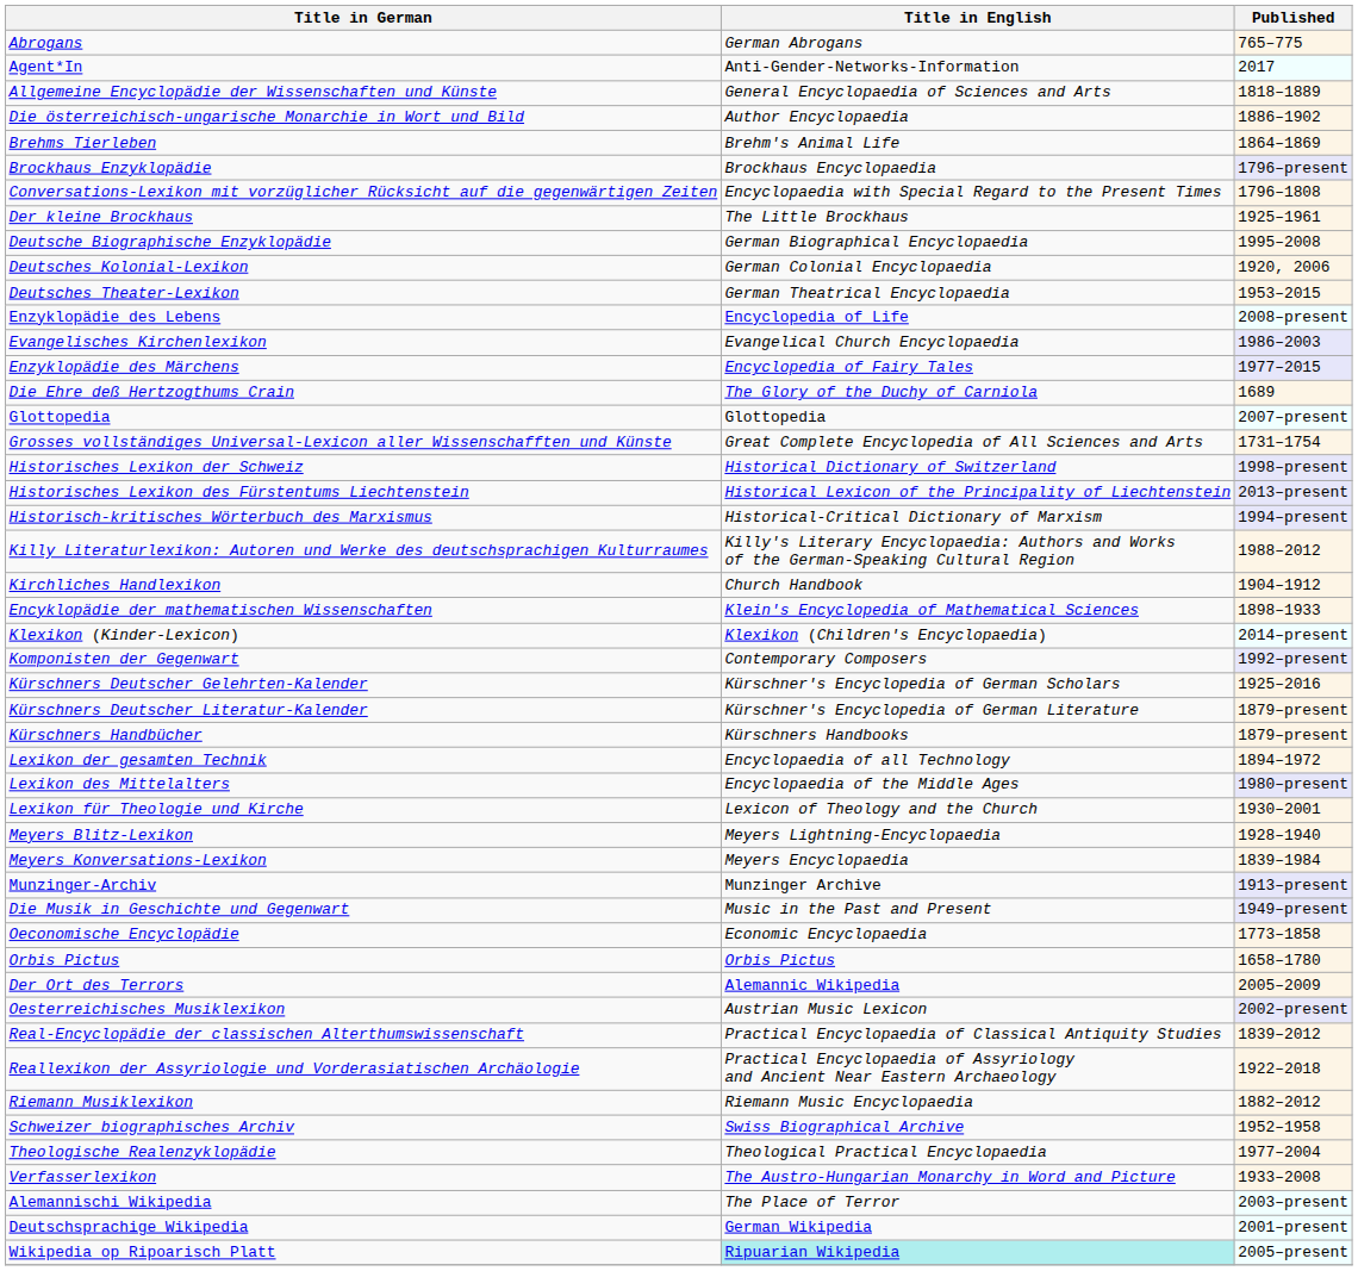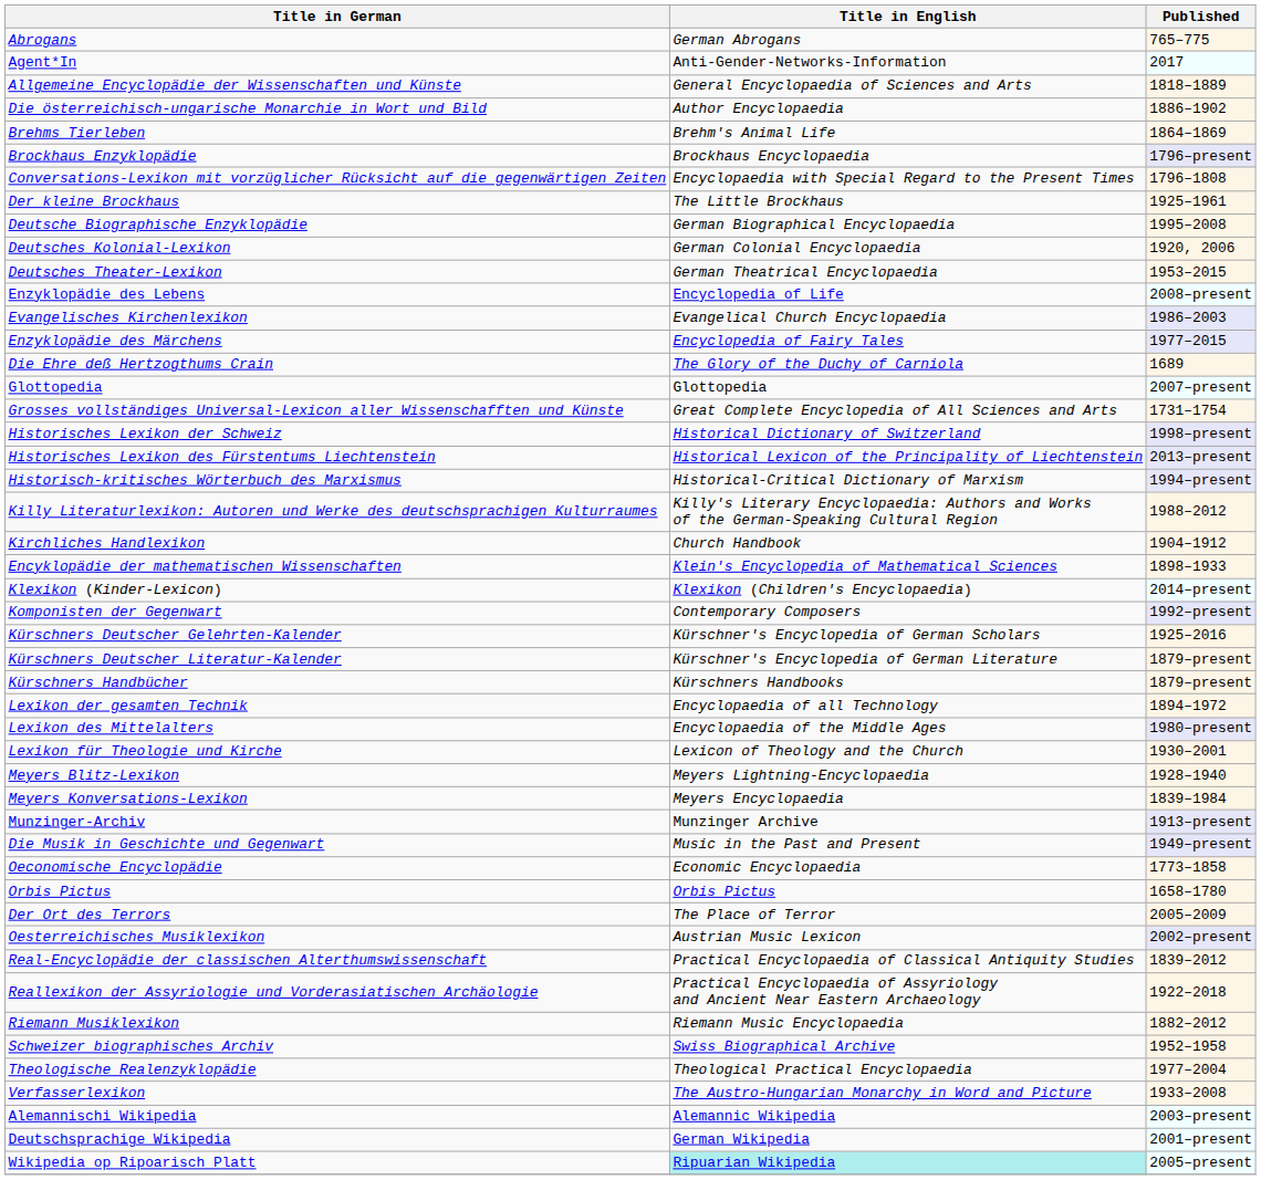 <table class="wikitable sortable">
 <tr>
 <th>Title in German</th>
 <th>Title in English</th>
 <th>Published</th>
 </tr>
 <tr>
 <td><em><a href='#'>Abrogans</a></em></td>
 <td><em>German Abrogans</em></td>
 <td style="background:OldLace"> 765–775</td>
 </tr>
 <tr>
 <td><a href='#'>Agent*In</a></td>
 <td>Anti-Gender-Networks-Information</td>
 <td style="background:Azure">2017</td>
 </tr>
 <tr>
 <td><em><a href='#'>Allgemeine Encyclopädie der Wissenschaften und Künste</a></em></td>
 <td><em>General Encyclopaedia of Sciences and Arts</em></td>
 <td style="background:OldLace">1818–1889</td>
 </tr>
 <tr>
 <td><em><a href='#'>Die österreichisch-ungarische Monarchie in Wort und Bild</a></em></td>
 <td><em>Author Encyclopaedia</em></td>
 <td style="background:OldLace">1886–1902</td>
 </tr>
 <tr>
 <td><em><a href='#'>Brehms Tierleben</a></em></td>
 <td><em>Brehm's Animal Life</em></td>
 <td style="background:OldLace">1864–1869</td>
 </tr>
 <tr>
 <td><em><a href='#'>Brockhaus Enzyklopädie</a></em></td>
 <td><em>Brockhaus Encyclopaedia</em></td>
 <td style="background:Lavender">1796–present</td>
 </tr>
 <tr>
 <td><em><a href='#'>Conversations-Lexikon mit vorzüglicher Rücksicht auf die gegenwärtigen Zeiten</a></em></td>
 <td><em>Encyclopaedia with Special Regard to the Present Times</em></td>
 <td style="background:OldLace">1796–1808</td>
 </tr>
 <tr>
 <td><em><a href='#'>Der kleine Brockhaus</a></em></td>
 <td><em>The Little Brockhaus</em></td>
 <td style="background:OldLace">1925–1961</td>
 </tr>
 <tr>
 <td><em><a href='#'>Deutsche Biographische Enzyklopädie</a></em></td>
 <td><em>German Biographical Encyclopaedia</em></td>
 <td style="background:OldLace">1995–2008</td>
 </tr>
 <tr>
 <td><em><a href='#'>Deutsches Kolonial-Lexikon</a></em></td>
 <td><em>German Colonial Encyclopaedia</em></td>
 <td style="background:OldLace">1920, 2006</td>
 </tr>
 <tr>
 <td><em><a href='#'>Deutsches Theater-Lexikon</a></em></td>
 <td><em>German Theatrical Encyclopaedia</em></td>
 <td style="background:OldLace">1953–2015</td>
 </tr>
 <tr>
 <td><a href='#'>Enzyklopädie des Lebens</a></td>
 <td><a href='#'>Encyclopedia of Life</a></td>
 <td style="background:Azure">2008–present</td>
 </tr>
 <tr>
 <td><em><a href='#'>Evangelisches Kirchenlexikon</a></em></td>
 <td><em>Evangelical Church Encyclopaedia</em></td>
 <td style="background:Lavender">1986–2003</td>
 </tr>
 <tr>
 <td><em><a href='#'>Enzyklopädie des Märchens</a></em></td>
 <td><em><a href='#'>Encyclopedia of Fairy Tales</a></em></td>
 <td style="background:Lavender">1977–2015</td>
 </tr>
 <tr>
 <td><em><a href='#'>Die Ehre deß Hertzogthums Crain</a></em></td>
 <td><em><a href='#'>The Glory of the Duchy of Carniola</a></em></td>
 <td style="background:OldLace">1689</td>
 </tr>
 <tr>
 <td><a href='#'>Glottopedia</a></td>
 <td>Glottopedia</td>
 <td style="background:Azure">2007–present</td>
 </tr>
 <tr>
 <td><em><a href='#'>Grosses vollständiges Universal-Lexicon aller Wissenschafften und Künste</a></em></td>
 <td><em>Great Complete Encyclopedia of All Sciences and Arts</em></td>
 <td style="background:OldLace">1731–1754</td>
 </tr>
 <tr>
 <td><em><a href='#'>Historisches Lexikon der Schweiz</a></em></td>
 <td><em><a href='#'>Historical Dictionary of Switzerland</a></em></td>
 <td style="background:Lavender">1998–present</td>
 </tr>
 <tr>
 <td><em><a href='#'>Historisches Lexikon des Fürstentums Liechtenstein</a></em></td>
 <td><em><a href='#'>Historical Lexicon of the Principality of Liechtenstein</a></em></td>
 <td style="background:Lavender">2013–present</td>
 </tr>
 <tr>
 <td><em><a href='#'>Historisch-kritisches Wörterbuch des Marxismus</a></em></td>
 <td><em>Historical-Critical Dictionary of Marxism</em></td>
 <td style="background:Lavender">1994–present</td>
 </tr>
 <tr>
 <td><em><a href='#'>Killy Literaturlexikon: Autoren und Werke des deutschsprachigen Kulturraumes</a></em></td>
 <td><em>Killy's Literary Encyclopaedia: Authors and Works<br>of the German-Speaking Cultural Region</em></td>
 <td style="background:OldLace">1988–2012</td>
 </tr>
 <tr>
 <td><em><a href='#'>Kirchliches Handlexikon</a></em></td>
 <td><em>Church Handbook</em></td>
 <td style="background:OldLace">1904–1912</td>
 </tr>
 <tr>
 <td><em><a href='#'>Encyklopädie der mathematischen Wissenschaften</a></em></td>
 <td><em><a href='#'>Klein's Encyclopedia of Mathematical Sciences</a></em></td>
 <td style="background:OldLace">1898–1933</td>
 </tr>
 <tr>
 <td><em><a href='#'>Klexikon</a></em> (<em>Kinder-Lexicon</em>)</td>
 <td><em><a href='#'>Klexikon</a></em> (<em>Children's Encyclopaedia</em>)</td>
 <td style="background:Azure">2014–present</td>
 </tr>
 <tr>
 <td><em><a href='#'>Komponisten der Gegenwart</a></em></td>
 <td><em>Contemporary Composers</em></td>
 <td style="background:Lavender">1992–present</td>
 </tr>
 <tr>
 <td><em><a href='#'>Kürschners Deutscher Gelehrten-Kalender</a></em></td>
 <td><em>Kürschner's Encyclopedia of German Scholars</em></td>
 <td style="background:OldLace">1925–2016</td>
 </tr>
 <tr>
 <td><em><a href='#'>Kürschners Deutscher Literatur-Kalender</a></em></td>
 <td><em>Kürschner's Encyclopedia of German Literature</em></td>
 <td style="background:OldLace">1879–present</td>
 </tr>
 <tr>
 <td><em><a href='#'>Kürschners Handbücher</a></em></td>
 <td><em>Kürschners Handbooks</em></td>
 <td style="background:OldLace">1879–present</td>
 </tr>
 <tr>
 <td><em><a href='#'>Lexikon der gesamten Technik</a></em></td>
 <td><em>Encyclopaedia of all Technology</em></td>
 <td style="background:OldLace">1894–1972</td>
 </tr>
 <tr>
 <td><em><a href='#'>Lexikon des Mittelalters</a></em></td>
 <td><em>Encyclopaedia of the Middle Ages</em></td>
 <td style="background:Lavender">1980–present</td>
 </tr>
 <tr>
 <td><em><a href='#'>Lexikon für Theologie und Kirche</a></em></td>
 <td><em>Lexicon of Theology and the Church</em></td>
 <td style="background:OldLace">1930–2001</td>
 </tr>
 <tr>
 <td><em><a href='#'>Meyers Blitz-Lexikon</a></em></td>
 <td><em>Meyers Lightning-Encyclopaedia</em></td>
 <td style="background:OldLace">1928–1940</td>
 </tr>
 <tr>
 <td><em><a href='#'>Meyers Konversations-Lexikon</a></em></td>
 <td><em>Meyers Encyclopaedia</em></td>
 <td style="background:OldLace">1839–1984</td>
 </tr>
 <tr>
 <td><a href='#'>Munzinger-Archiv</a></td>
 <td>Munzinger Archive</td>
 <td style="background:Lavender">1913–present</td>
 </tr>
 <tr>
 <td><em><a href='#'>Die Musik in Geschichte und Gegenwart</a></em></td>
 <td><em>Music in the Past and Present</em></td>
 <td style="background:Lavender">1949–present</td>
 </tr>
 <tr>
 <td><em><a href='#'>Oeconomische Encyclopädie</a></em></td>
 <td><em>Economic Encyclopaedia</em></td>
 <td style="background:OldLace">1773–1858</td>
 </tr>
 <tr>
 <td><em><a href='#'>Orbis Pictus</a></em></td>
 <td><em><a href='#'>Orbis Pictus</a></em></td>
 <td style="background:OldLace">1658–1780</td>
 </tr>
 <tr>
 <td><em><a href='#'>Der Ort des Terrors</a></em></td>
-<td><a href='#'>Alemannic Wikipedia</a></td>
+<td><em>The Place of Terror</em></td>
 <td style="background:OldLace">2005–2009</td>
 </tr>
 <tr>
 <td><em><a href='#'>Oesterreichisches Musiklexikon</a></em></td>
 <td><em>Austrian Music Lexicon</em></td>
 <td style="background:Lavender">2002–present</td>
 </tr>
 <tr>
 <td><em><a href='#'>Real-Encyclopädie der classischen Alterthumswissenschaft</a></em></td>
 <td><em>Practical Encyclopaedia of Classical Antiquity Studies</em></td>
 <td style="background:OldLace">1839–2012</td>
 </tr>
 <tr>
 <td><em><a href='#'>Reallexikon der Assyriologie und Vorderasiatischen Archäologie</a></em></td>
 <td><em>Practical Encyclopaedia of Assyriology<br>and Ancient Near Eastern Archaeology</em></td>
 <td style="background:OldLace">1922–2018</td>
 </tr>
 <tr>
 <td><em><a href='#'>Riemann Musiklexikon</a></em></td>
 <td><em>Riemann Music Encyclopaedia</em></td>
 <td style="background:OldLace">1882–2012</td>
 </tr>
 <tr>
 <td><em><a href='#'>Schweizer biographisches Archiv</a></em></td>
 <td><em><a href='#'>Swiss Biographical Archive</a></em></td>
 <td style="background:OldLace">1952–1958</td>
 </tr>
 <tr>
 <td><em><a href='#'>Theologische Realenzyklopädie</a></em></td>
 <td><em>Theological Practical Encyclopaedia</em></td>
 <td style="background:OldLace">1977–2004</td>
 </tr>
 <tr>
 <td><em><a href='#'>Verfasserlexikon</a></em></td>
 <td><em><a href='#'>The Austro-Hungarian Monarchy in Word and Picture</a></em></td>
 <td style="background:OldLace">1933–2008</td>
 </tr>
 <tr>
 <td><a href='#'>Alemannischi Wikipedia</a></td>
-<td><em>The Place of Terror</em></td>
+<td><a href='#'>Alemannic Wikipedia</a></td>
 <td style="background:Azure">2003–present</td>
 </tr>
 <tr>
 <td><a href='#'>Deutschsprachige Wikipedia</a></td>
 <td><a href='#'>German Wikipedia</a></td>
 <td style="background:Azure">2001–present</td>
 </tr>
 <tr>
 <td><a href='#'>Wikipedia op Ripoarisch Platt</a></td>
 <td style="background: paleturquoise;"><a href='#'>Ripuarian Wikipedia</a></td>
 <td style="background:Azure">2005–present</td>
 </tr>
 <tr>
 </tr>
 </table>
